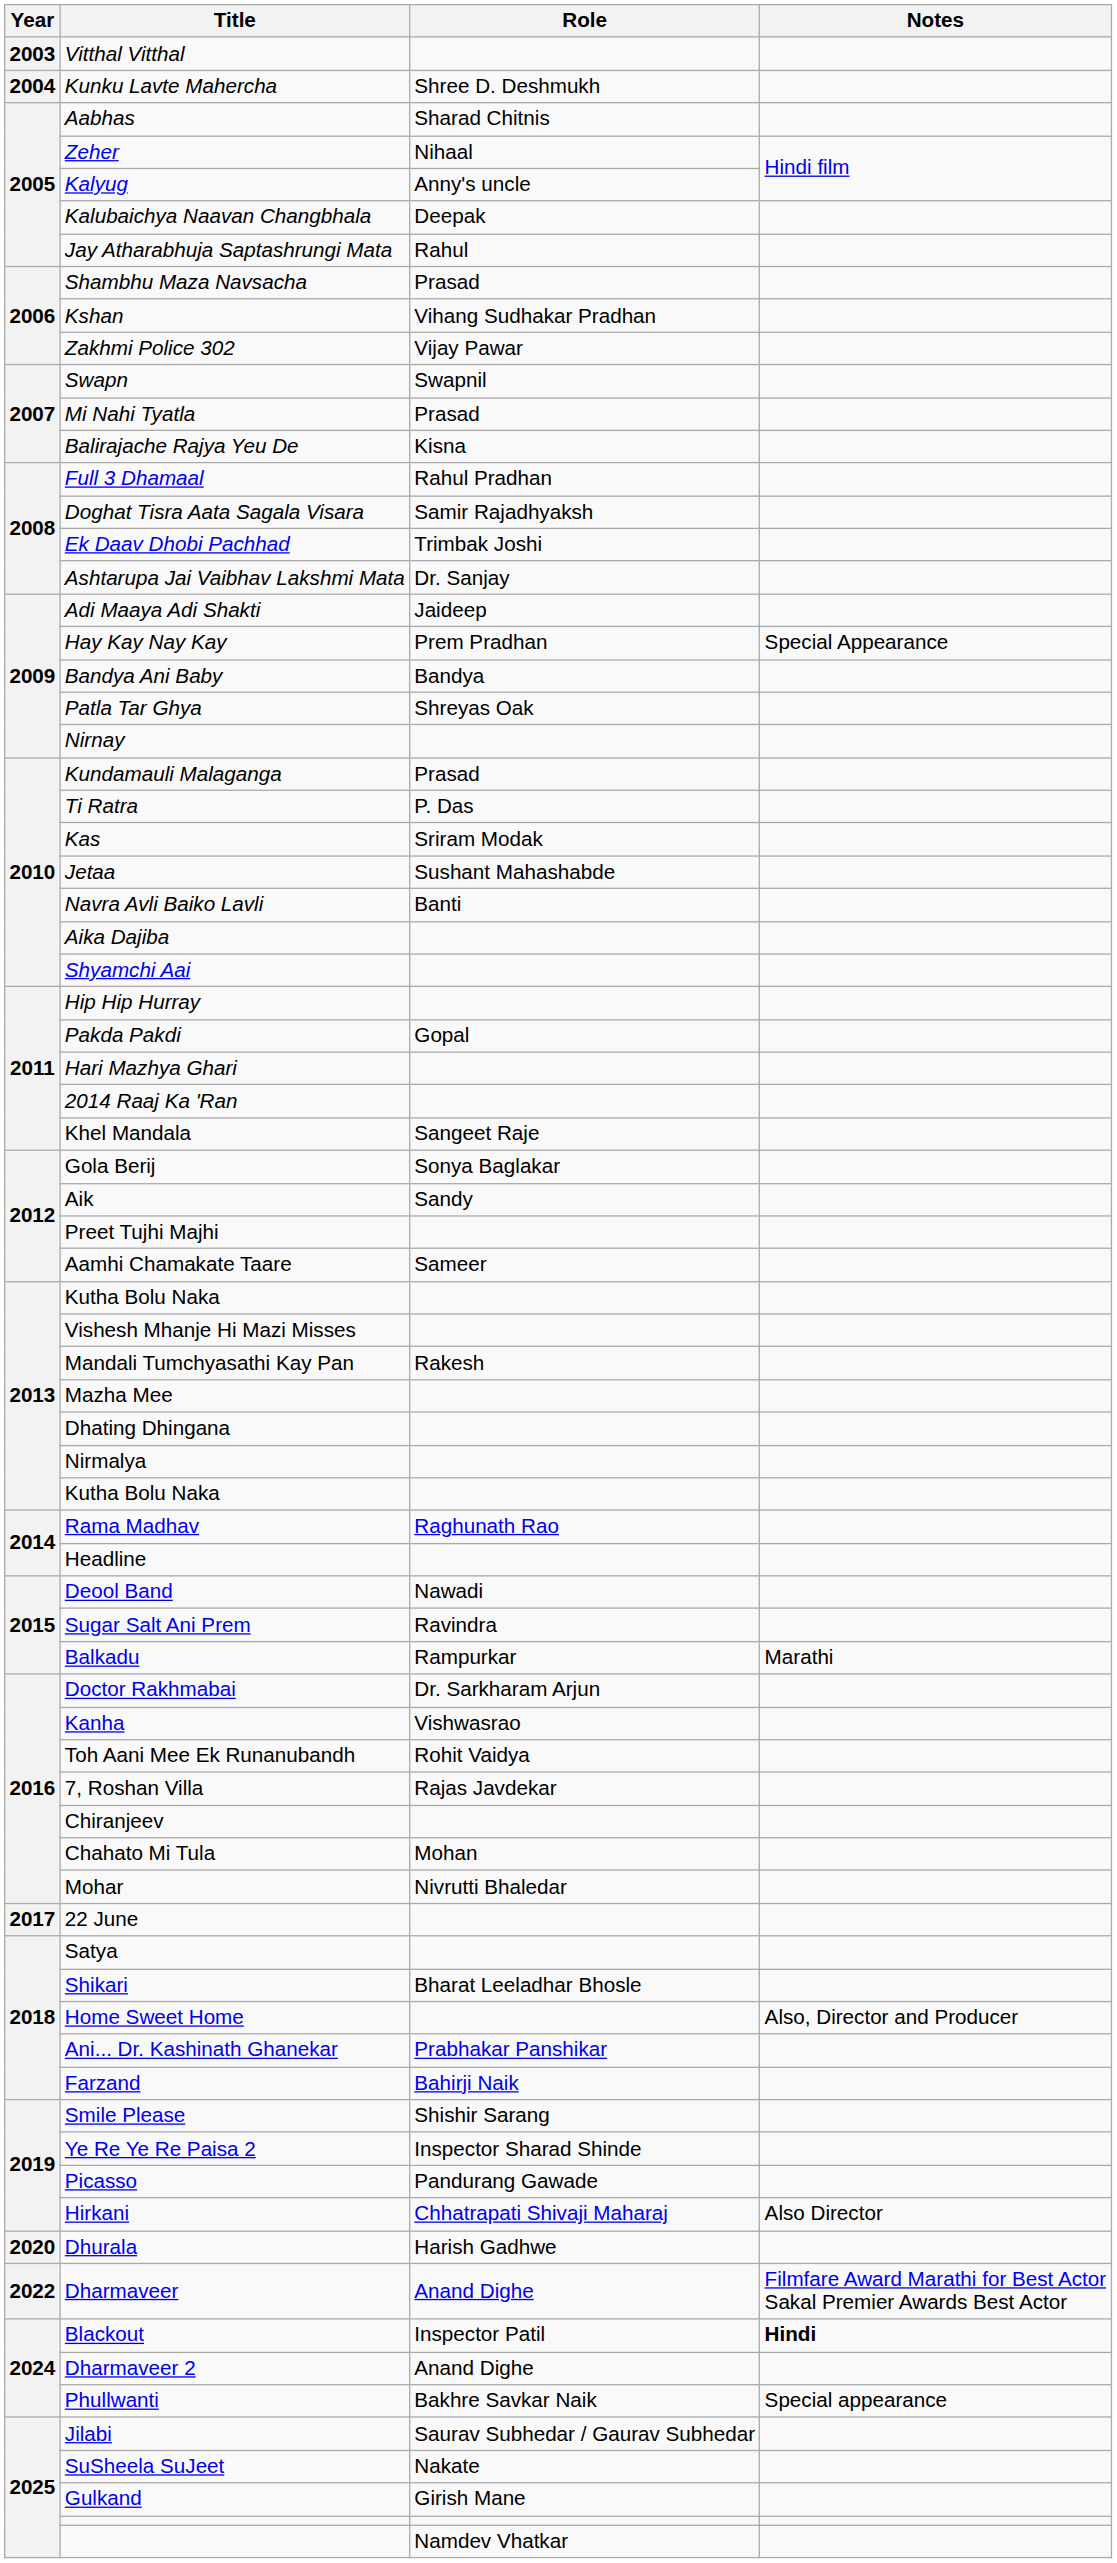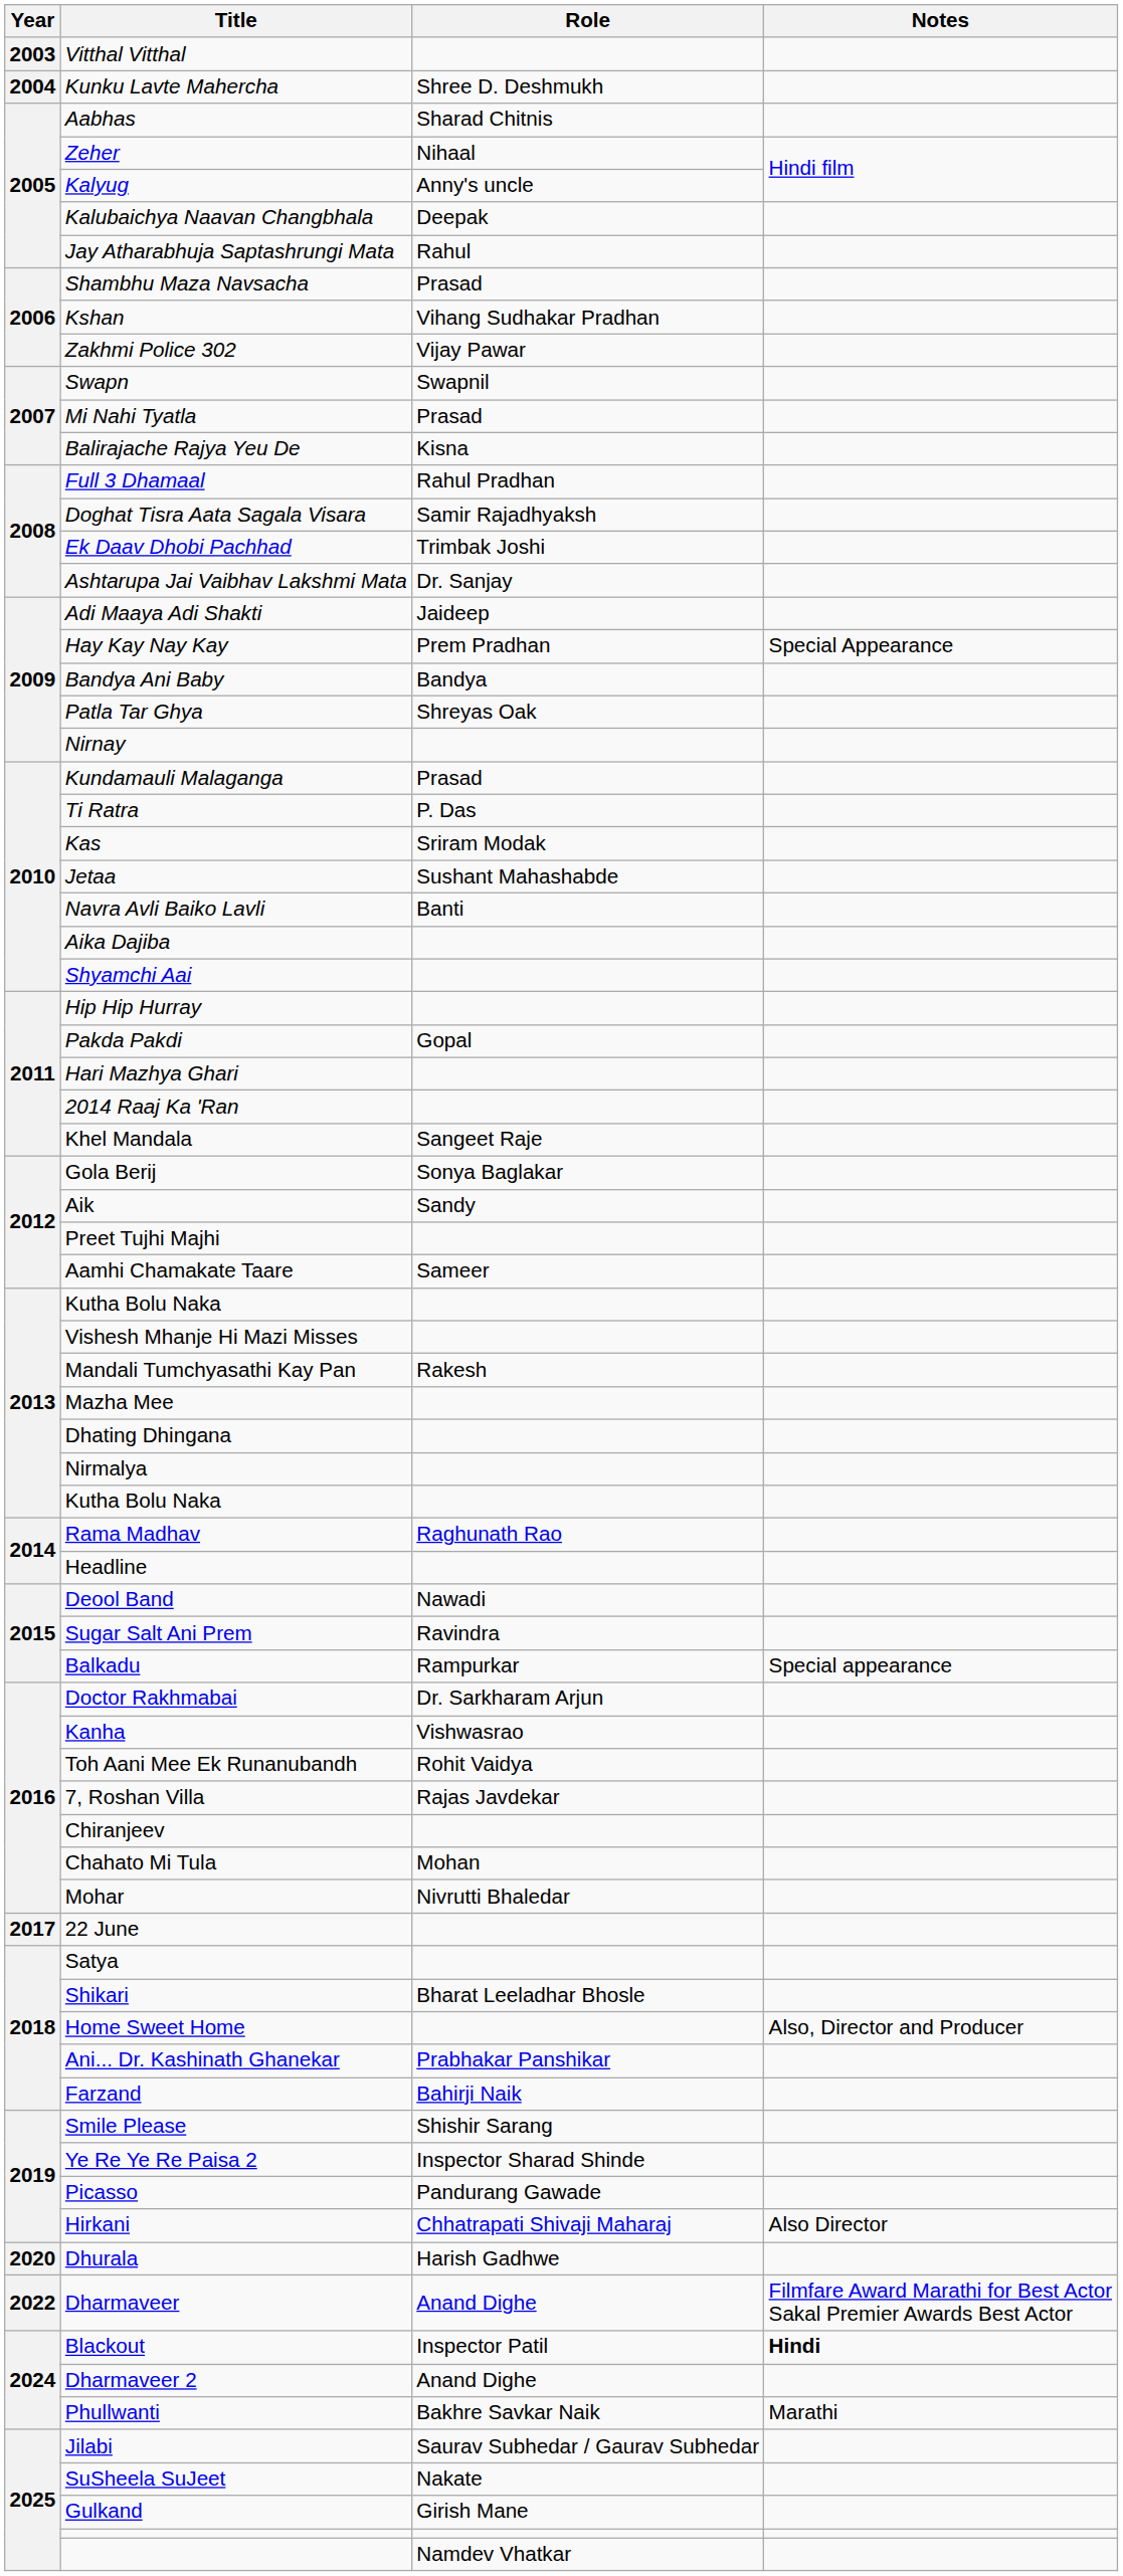 <table class="wikitable plainrowheaders sortable" style="margin-right: 0;">
 <tr>
 <th scope="col">Year</th>
 <th scope="col">Title</th>
 <th scope="col">Role</th>
 <th scope="col" class="unsortable">Notes</th>
 </tr>
 <tr>
 <th scope="row">2003</th>
 <td><em>Vitthal Vitthal</em></td>
 <td></td>
 <td></td>
 </tr>
 <tr>
 <th scope="row">2004</th>
 <td><em>Kunku Lavte Mahercha</em></td>
 <td>Shree D. Deshmukh</td>
 <td></td>
 </tr>
 <tr>
 <th rowspan="5" scope="row">2005</th>
 <td><em>Aabhas</em></td>
 <td>Sharad Chitnis</td>
 <td></td>
 </tr>
 <tr>
 <td><em><a href='#'>Zeher</a></em></td>
 <td>Nihaal</td>
 <td rowspan="2"><a href='#'>Hindi film</a></td>
 </tr>
 <tr>
 <td><em><a href='#'>Kalyug</a></em></td>
 <td>Anny's uncle</td>
 </tr>
 <tr>
 <td><em>Kalubaichya Naavan Changbhala</em></td>
 <td>Deepak</td>
 <td></td>
 </tr>
 <tr>
 <td><em>Jay Atharabhuja Saptashrungi Mata</em></td>
 <td>Rahul</td>
 <td></td>
 </tr>
 <tr>
 <th rowspan="3" scope="row">2006</th>
 <td><em>Shambhu Maza Navsacha</em></td>
 <td>Prasad</td>
 <td></td>
 </tr>
 <tr>
 <td><em>Kshan</em></td>
 <td>Vihang Sudhakar Pradhan</td>
 <td></td>
 </tr>
 <tr>
 <td><em>Zakhmi Police 302</em></td>
 <td>Vijay Pawar</td>
 <td></td>
 </tr>
 <tr>
 <th rowspan="3" scope="row">2007</th>
 <td><em>Swapn</em></td>
 <td>Swapnil</td>
 <td></td>
 </tr>
 <tr>
 <td><em>Mi Nahi Tyatla</em></td>
 <td>Prasad</td>
 <td></td>
 </tr>
 <tr>
 <td><em>Balirajache Rajya Yeu De</em></td>
 <td>Kisna</td>
 <td></td>
 </tr>
 <tr>
 <th rowspan="4" scope="row">2008</th>
 <td><em><a href='#'>Full 3 Dhamaal</a></em></td>
 <td>Rahul Pradhan</td>
 <td></td>
 </tr>
 <tr>
 <td><em>Doghat Tisra Aata Sagala Visara</em></td>
 <td>Samir Rajadhyaksh</td>
 <td></td>
 </tr>
 <tr>
 <td><em><a href='#'>Ek Daav Dhobi Pachhad</a></em></td>
 <td>Trimbak Joshi</td>
 <td></td>
 </tr>
 <tr>
 <td><em>Ashtarupa Jai Vaibhav Lakshmi Mata</em></td>
 <td>Dr. Sanjay</td>
 <td></td>
 </tr>
 <tr>
 <th rowspan="5" scope="row">2009</th>
 <td><em>Adi Maaya Adi Shakti</em></td>
 <td>Jaideep</td>
 <td></td>
 </tr>
 <tr>
 <td><em>Hay Kay Nay Kay</em></td>
 <td>Prem Pradhan</td>
 <td>Special Appearance</td>
 </tr>
 <tr>
 <td><em>Bandya Ani Baby</em></td>
 <td>Bandya</td>
 <td></td>
 </tr>
 <tr>
 <td><em>Patla Tar Ghya</em></td>
 <td>Shreyas Oak</td>
 <td></td>
 </tr>
 <tr>
 <td><em>Nirnay</em></td>
 <td></td>
 <td></td>
 </tr>
 <tr>
 <th rowspan="7" scope="row">2010</th>
 <td><em>Kundamauli Malaganga</em></td>
 <td>Prasad</td>
 <td></td>
 </tr>
 <tr>
 <td><em>Ti Ratra</em></td>
 <td>P. Das</td>
 <td></td>
 </tr>
 <tr>
 <td><em>Kas</em></td>
 <td>Sriram Modak</td>
 <td></td>
 </tr>
 <tr>
 <td><em>Jetaa</em></td>
 <td>Sushant Mahashabde</td>
 <td></td>
 </tr>
 <tr>
 <td><em>Navra Avli Baiko Lavli</em></td>
 <td>Banti</td>
 </tr>
 <tr>
 <td><em>Aika Dajiba</em></td>
 <td></td>
 <td></td>
 </tr>
 <tr>
 <td><em><a href='#'>Shyamchi Aai</a></em></td>
 <td></td>
 <td></td>
 </tr>
 <tr>
 <th rowspan="5" scope="row">2011</th>
 <td><em>Hip Hip Hurray</em></td>
 <td></td>
 <td></td>
 </tr>
 <tr>
 <td><em>Pakda Pakdi</em></td>
 <td>Gopal</td>
 <td></td>
 </tr>
 <tr>
 <td><em>Hari Mazhya Ghari</em></td>
 <td></td>
 <td></td>
 </tr>
 <tr>
 <td><em>2014 Raaj Ka 'Ran<strong></td>
 <td></td>
 <td></td>
 </tr>
 <tr>
 <td></em>Khel Mandala<em></td>
 <td>Sangeet Raje</td>
 <td></td>
 </tr>
 <tr>
 <th rowspan="4" scope="row">2012</th>
 <td></em>Gola Berij<em></td>
 <td>Sonya Baglakar</td>
 <td></td>
 </tr>
 <tr>
 <td></em>Aik<em></td>
 <td>Sandy</td>
 <td></td>
 </tr>
 <tr>
 <td></em>Preet Tujhi Majhi<em></td>
 <td></td>
 <td></td>
 </tr>
 <tr>
 <td></em>Aamhi Chamakate Taare<em></td>
 <td>Sameer</td>
 <td></td>
 </tr>
 <tr>
 <th rowspan="7" scope="row">2013</th>
 <td></em>Kutha Bolu Naka<em></td>
 <td></td>
 <td></td>
 </tr>
 <tr>
 <td></em>Vishesh Mhanje Hi Mazi Misses<em></td>
 <td></td>
 <td></td>
 </tr>
 <tr>
 <td></em>Mandali Tumchyasathi Kay Pan<em></td>
 <td>Rakesh</td>
 <td></td>
 </tr>
 <tr>
 <td></em>Mazha Mee<em></td>
 <td></td>
 <td></td>
 </tr>
 <tr>
 <td></em>Dhating Dhingana<em></td>
 <td></td>
 <td></td>
 </tr>
 <tr>
 <td></em>Nirmalya<em></td>
 <td></td>
 <td></td>
 </tr>
 <tr>
 <td></em>Kutha Bolu Naka<em></td>
 <td></td>
 <td></td>
 </tr>
 <tr>
 <th rowspan="2" scope="row">2014</th>
 <td></em><a href='#'>Rama Madhav</a><em></td>
 <td><a href='#'>Raghunath Rao</a></td>
 <td></td>
 </tr>
 <tr>
 <td></em>Headline<em></td>
 <td></td>
 <td></td>
 </tr>
 <tr>
 <th rowspan="3" scope="row">2015</th>
 <td></em><a href='#'>Deool Band</a><em></td>
 <td>Nawadi</td>
 <td></td>
 </tr>
 <tr>
 <td></em><a href='#'>Sugar Salt Ani Prem</a><em></td>
 <td>Ravindra</td>
 <td></td>
 </tr>
 <tr>
 <td></em><a href='#'>Balkadu</a><em></td>
 <td>Rampurkar</td>
-<td>Marathi</td>
+<td>Special appearance</td>
 </tr>
 <tr>
 <th rowspan="7" scope="row">2016</th>
 <td><a href='#'></em>Doctor Rakhmabai<em></a></td>
 <td>Dr. Sarkharam Arjun</td>
 <td></td>
 </tr>
 <tr>
 <td></em><a href='#'>Kanha</a><em></td>
 <td>Vishwasrao</td>
 <td></td>
 </tr>
 <tr>
 <td></em>Toh Aani Mee Ek Runanubandh<em></td>
 <td>Rohit Vaidya</td>
 <td></td>
 </tr>
 <tr>
 <td></em>7, Roshan Villa<em></td>
 <td>Rajas Javdekar</td>
 <td></td>
 </tr>
 <tr>
 <td></em>Chiranjeev<em></td>
 <td></td>
 <td></td>
 </tr>
 <tr>
 <td></em>Chahato Mi Tula<em></td>
 <td>Mohan</td>
 <td></td>
 </tr>
 <tr>
 <td></em>Mohar<em></td>
 <td>Nivrutti Bhaledar</td>
 <td></td>
 </tr>
 <tr>
 <th scope="row">2017</th>
 <td></em>22 June<em></td>
 <td></td>
 <td></td>
 </tr>
 <tr>
 <th rowspan="5" scope="row">2018</th>
 <td></em>Satya<em></td>
 <td></td>
 <td></td>
 </tr>
 <tr>
 <td></em><a href='#'>Shikari</a><em></td>
 <td>Bharat Leeladhar Bhosle</td>
 <td></td>
 </tr>
 <tr>
 <td></em><a href='#'>Home Sweet Home</a><em></td>
 <td></td>
 <td>Also, Director and Producer</td>
 </tr>
 <tr>
 <td></em><a href='#'>Ani... Dr. Kashinath Ghanekar</a><em></td>
 <td><a href='#'>Prabhakar Panshikar</a></td>
 <td></td>
 </tr>
 <tr>
 <td></em><a href='#'>Farzand</a><em></td>
 <td><a href='#'>Bahirji Naik</a></td>
 <td></td>
 </tr>
 <tr>
 <th rowspan="4" scope="row">2019</th>
 <td></em><a href='#'>Smile Please</a><em></td>
 <td>Shishir Sarang</td>
 <td></td>
 </tr>
 <tr>
 <td></em><a href='#'>Ye Re Ye Re Paisa 2</a><em></td>
 <td>Inspector Sharad Shinde</td>
 <td></td>
 </tr>
 <tr>
 <td></em><a href='#'>Picasso</a><em></td>
 <td>Pandurang Gawade</td>
 <td></td>
 </tr>
 <tr>
 <td></em><a href='#'>Hirkani</a><em></td>
 <td><a href='#'>Chhatrapati Shivaji Maharaj</a></td>
 <td>Also Director</td>
 </tr>
 <tr>
 <th scope="row">2020</th>
 <td></em><a href='#'>Dhurala</a><em></td>
 <td>Harish Gadhwe</td>
 <td></td>
 </tr>
 <tr>
 <th scope="row">2022</th>
 <td></em><a href='#'>Dharmaveer</a><em></td>
 <td><a href='#'>Anand Dighe</a></td>
 <td><a href='#'>Filmfare Award Marathi for Best Actor</a><br>Sakal Premier Awards Best Actor</td>
 </tr>
 <tr>
 <th rowspan="3" scope="row">2024</th>
 <td></em><a href='#'>Blackout</a><em></td>
 <td>Inspector Patil</td>
 <td><strong>Hindi</strong></td>
 </tr>
 <tr>
 <td></em><a href='#'>Dharmaveer 2</a><em></td>
 <td>Anand Dighe</td>
 <td></td>
 </tr>
 <tr>
 <td></em><a href='#'>Phullwanti</a><em></td>
 <td>Bakhre Savkar Naik</td>
-<td>Special appearance</td>
+<td>Marathi</td>
 </tr>
 <tr>
 <th rowspan="5" scope="row">2025</th>
 <td><a href='#'></em>Jilabi<em></a></td>
 <td>Saurav Subhedar / Gaurav Subhedar</td>
 <td></td>
 </tr>
 <tr>
 <td><a href='#'></em>SuSheela SuJeet<em></a></td>
 <td>Nakate</td>
 <td></td>
 </tr>
 <tr>
 <td><a href='#'></em>Gulkand<em></a></td>
 <td>Girish Mane</td>
 <td></td>
 </tr>
 <tr>
 <td></td>
 <td></td>
 <td></td>
 </tr>
 <tr>
 <td></td>
 <td>Namdev Vhatkar</td>
 <td></td>
 </tr>
 </table>
